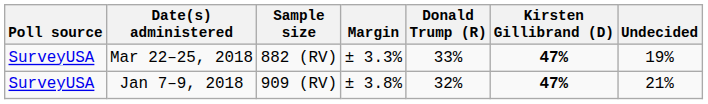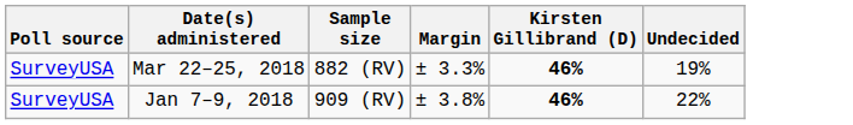 <table class="wikitable" style="font-size:90%;text-align:center;">
 <tr valign=bottom style="font-size:90%;">
 <th>Poll source</th>
 <th>Date(s)<br>administered</th>
 <th>Sample<br>size</th>
 <th>Margin<br></th>
-<th>Donald<br>Trump (R)</th>
 <th>Kirsten<br>Gillibrand (D)</th>
 <th>Undecided</th>
 </tr>
 <tr>
 <td style="text-align:left;"><a href='#'>SurveyUSA</a></td>
 <td>Mar 22–25, 2018</td>
 <td>882 (RV)</td>
 <td>± 3.3%</td>
-<td>33%</td>
-<td><strong>47%</strong></td>
+<td><strong>46%</strong></td>
 <td>19%</td>
 </tr>
 <tr>
 <td style="text-align:left;"><a href='#'>SurveyUSA</a></td>
 <td>Jan 7–9, 2018</td>
 <td>909 (RV)</td>
 <td>± 3.8%</td>
-<td>32%</td>
-<td><strong>47%</strong></td>
-<td>21%</td>
+<td><strong>46%</strong></td>
+<td>22%</td>
 </tr>
 </table>
